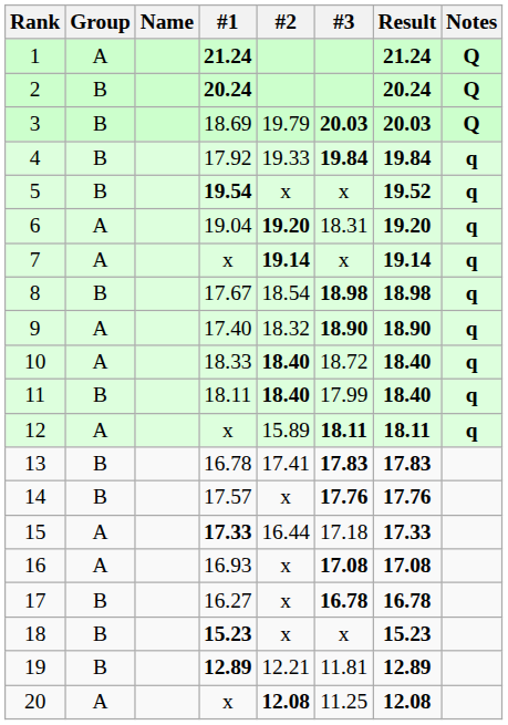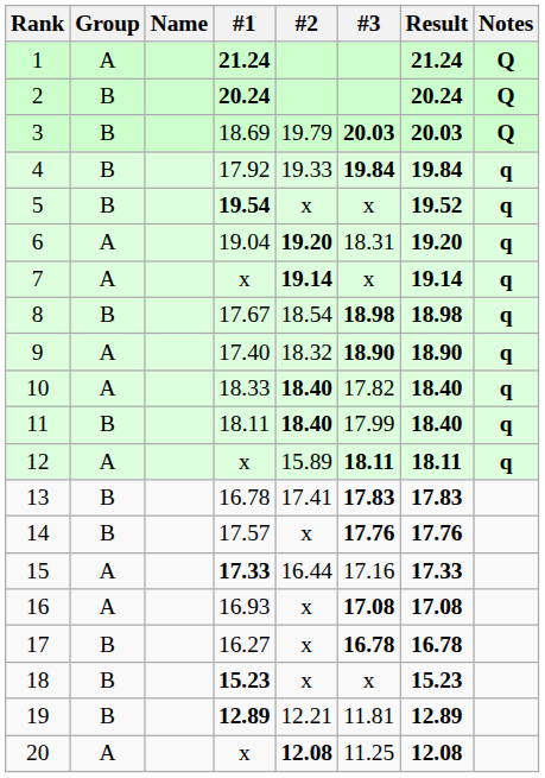 <table class="wikitable sortable" style="text-align:center">
 <tr>
 <th>Rank</th>
 <th>Group</th>
 <th>Name</th>
 <th>#1</th>
 <th>#2</th>
 <th>#3</th>
 <th>Result</th>
 <th>Notes</th>
 </tr>
 <tr bgcolor=ccffcc>
 <td>1</td>
 <td>A</td>
 <td align=left></td>
 <td><strong>21.24</strong></td>
 <td></td>
 <td></td>
 <td><strong>21.24</strong></td>
 <td><strong>Q</strong> <strong></strong></td>
 </tr>
 <tr bgcolor=ccffcc>
 <td>2</td>
 <td>B</td>
 <td align=left></td>
 <td><strong>20.24</strong></td>
 <td></td>
 <td></td>
 <td><strong>20.24</strong></td>
 <td><strong>Q</strong></td>
 </tr>
 <tr bgcolor=ccffcc>
 <td>3</td>
 <td>B</td>
 <td align=left></td>
 <td>18.69</td>
 <td>19.79</td>
 <td><strong>20.03</strong></td>
 <td><strong>20.03</strong></td>
 <td><strong>Q</strong></td>
 </tr>
 <tr bgcolor=ddffdd>
 <td>4</td>
 <td>B</td>
 <td align=left></td>
 <td>17.92</td>
 <td>19.33</td>
 <td><strong>19.84</strong></td>
 <td><strong>19.84</strong></td>
 <td><strong>q</strong></td>
 </tr>
 <tr bgcolor=ddffdd>
 <td>5</td>
 <td>B</td>
 <td align=left></td>
 <td><strong>19.54</strong></td>
 <td>x</td>
 <td>x</td>
 <td><strong>19.52</strong></td>
 <td><strong>q</strong></td>
 </tr>
 <tr bgcolor=ddffdd>
 <td>6</td>
 <td>A</td>
 <td align=left></td>
 <td>19.04</td>
 <td><strong>19.20</strong></td>
 <td>18.31</td>
 <td><strong>19.20</strong></td>
 <td><strong>q</strong></td>
 </tr>
 <tr bgcolor=ddffdd>
 <td>7</td>
 <td>A</td>
 <td align=left></td>
 <td>x</td>
 <td><strong>19.14</strong></td>
 <td>x</td>
 <td><strong>19.14</strong></td>
 <td><strong>q</strong></td>
 </tr>
 <tr bgcolor=ddffdd>
 <td>8</td>
 <td>B</td>
 <td align=left></td>
 <td>17.67</td>
 <td>18.54</td>
 <td><strong>18.98</strong></td>
 <td><strong>18.98</strong></td>
 <td><strong>q</strong></td>
 </tr>
 <tr bgcolor=ddffdd>
 <td>9</td>
 <td>A</td>
 <td align=left></td>
 <td>17.40</td>
 <td>18.32</td>
 <td><strong>18.90</strong></td>
 <td><strong>18.90</strong></td>
 <td><strong>q</strong></td>
 </tr>
 <tr bgcolor=ddffdd>
 <td>10</td>
 <td>A</td>
 <td align=left></td>
 <td>18.33</td>
 <td><strong>18.40</strong></td>
-<td>18.72</td>
+<td>17.82</td>
 <td><strong>18.40</strong></td>
 <td><strong>q</strong></td>
 </tr>
 <tr bgcolor=ddffdd>
 <td>11</td>
 <td>B</td>
 <td align=left></td>
 <td>18.11</td>
 <td><strong>18.40</strong></td>
 <td>17.99</td>
 <td><strong>18.40</strong></td>
 <td><strong>q</strong></td>
 </tr>
 <tr bgcolor=ddffdd>
 <td>12</td>
 <td>A</td>
 <td align=left></td>
 <td>x</td>
 <td>15.89</td>
 <td><strong>18.11</strong></td>
 <td><strong>18.11</strong></td>
 <td><strong>q</strong></td>
 </tr>
 <tr>
 <td>13</td>
 <td>B</td>
 <td align=left></td>
 <td>16.78</td>
 <td>17.41</td>
 <td><strong>17.83</strong></td>
 <td><strong>17.83</strong></td>
 <td></td>
 </tr>
 <tr>
 <td>14</td>
 <td>B</td>
 <td align=left></td>
 <td>17.57</td>
 <td>x</td>
 <td><strong>17.76</strong></td>
 <td><strong>17.76</strong></td>
 <td></td>
 </tr>
 <tr>
 <td>15</td>
 <td>A</td>
 <td align=left></td>
 <td><strong>17.33</strong></td>
 <td>16.44</td>
-<td>17.18</td>
+<td>17.16</td>
 <td><strong>17.33</strong></td>
 <td></td>
 </tr>
 <tr>
 <td>16</td>
 <td>A</td>
 <td align=left></td>
 <td>16.93</td>
 <td>x</td>
 <td><strong>17.08</strong></td>
 <td><strong>17.08</strong></td>
 <td></td>
 </tr>
 <tr>
 <td>17</td>
 <td>B</td>
 <td align=left></td>
 <td>16.27</td>
 <td>x</td>
 <td><strong>16.78</strong></td>
 <td><strong>16.78</strong></td>
 <td></td>
 </tr>
 <tr>
 <td>18</td>
 <td>B</td>
 <td align=left></td>
 <td><strong>15.23</strong></td>
 <td>x</td>
 <td>x</td>
 <td><strong>15.23</strong></td>
 <td></td>
 </tr>
 <tr>
 <td>19</td>
 <td>B</td>
 <td align=left></td>
 <td><strong>12.89</strong></td>
 <td>12.21</td>
 <td>11.81</td>
 <td><strong>12.89</strong></td>
 <td></td>
 </tr>
 <tr>
 <td>20</td>
 <td>A</td>
 <td align=left></td>
 <td>x</td>
 <td><strong>12.08</strong></td>
 <td>11.25</td>
 <td><strong>12.08</strong></td>
 <td></td>
 </tr>
 </table>
